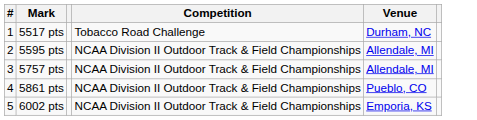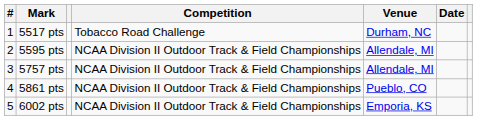 <table class="wikitable sortable">
 <tr>
 <th>#</th>
 <th>Mark</th>
 <th class=unsortable></th>
 <th>Competition</th>
 <th>Venue</th>
+<th>Date</th>
 <th class=unsortable></th>
 </tr>
 <tr>
 <td align=center>1</td>
 <td>5517 pts</td>
 <td></td>
 <td>Tobacco Road Challenge</td>
 <td><a href='#'>Durham, NC</a></td>
+<td align=right></td>
 <td></td>
 </tr>
 <tr>
 <td align=center>2</td>
 <td>5595 pts</td>
 <td></td>
 <td>NCAA Division II Outdoor Track & Field Championships</td>
 <td><a href='#'>Allendale, MI</a></td>
+<td align=right></td>
 <td></td>
 </tr>
 <tr>
 <td align=center>3</td>
 <td>5757 pts</td>
 <td></td>
 <td>NCAA Division II Outdoor Track & Field Championships</td>
 <td><a href='#'>Allendale, MI</a></td>
+<td align=right></td>
 <td></td>
 </tr>
 <tr>
 <td align=center>4</td>
 <td>5861 pts</td>
 <td></td>
 <td>NCAA Division II Outdoor Track & Field Championships</td>
 <td><a href='#'>Pueblo, CO</a></td>
+<td align=right></td>
 <td></td>
 </tr>
 <tr>
 <td align=center>5</td>
 <td>6002 pts</td>
 <td></td>
 <td>NCAA Division II Outdoor Track & Field Championships</td>
 <td><a href='#'>Emporia, KS</a></td>
+<td align=right></td>
 <td></td>
 </tr>
 </table>
